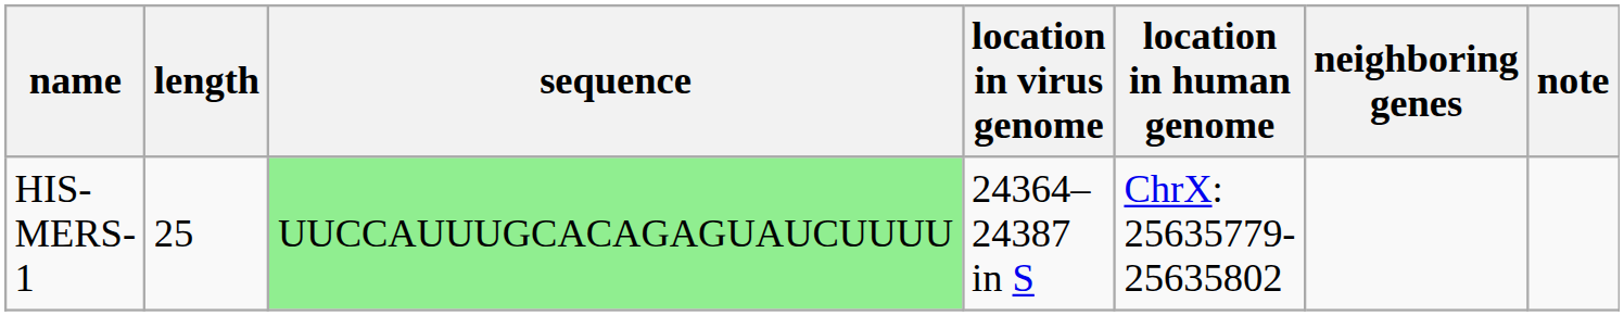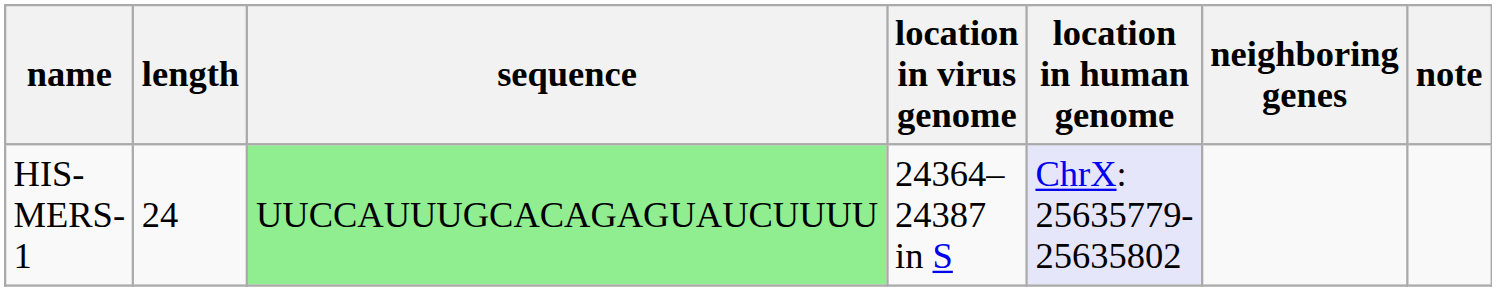 <table class="wikitable sortable">
 <tr>
 <th>name</th>
 <th>length</th>
 <th>sequence</th>
 <th>location in virus genome</th>
 <th>location in human genome</th>
 <th>neighboring genes</th>
 <th>note</th>
 </tr>
 <tr>
 <td>HIS-MERS-1</td>
-<td>25</td>
+<td>24</td>
 <td style="background: lightgreen;">UUCCAUUUGCACAGAGUAUCUUUU</td>
 <td>24364–24387 in <a href='#'>S</a></td>
-<td><a href='#'>ChrX</a>: 25635779-25635802</td>
+<td style="background: lavender;"><a href='#'>ChrX</a>: 25635779-25635802</td>
 <td></td>
 <td></td>
 </tr>
 </table>
